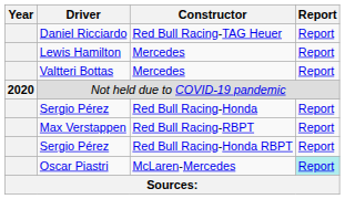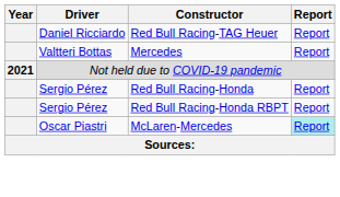 <table class="wikitable" style="font-size: 95%;">
 <tr>
 <th>Year</th>
 <th>Driver</th>
 <th>Constructor</th>
 <th>Report</th>
 </tr>
 <tr>
 <th></th>
 <td> <a href='#'>Daniel Ricciardo</a></td>
 <td><a href='#'>Red Bull Racing</a>-<a href='#'>TAG Heuer</a></td>
 <td><a href='#'>Report</a></td>
 </tr>
 <tr>
 <th></th>
-<td> <a href='#'>Lewis Hamilton</a></td>
-<td><a href='#'>Mercedes</a></td>
-<td><a href='#'>Report</a></td>
-</tr>
-<tr>
-<th></th>
 <td> <a href='#'>Valtteri Bottas</a></td>
 <td><a href='#'>Mercedes</a></td>
 <td><a href='#'>Report</a></td>
 </tr>
 <tr style="background:#ddd;">
-<th>2020</th>
+<th>2021</th>
 <td colspan="3" align="center"><em>Not held due to <a href='#'>COVID-19 pandemic</a></em></td>
 </tr>
 <tr>
 <th></th>
 <td> <a href='#'>Sergio Pérez</a></td>
 <td><a href='#'>Red Bull Racing</a>-<a href='#'>Honda</a></td>
-<td><a href='#'>Report</a></td>
-</tr>
-<tr>
-<th></th>
-<td> <a href='#'>Max Verstappen</a></td>
-<td><a href='#'>Red Bull Racing</a>-<a href='#'>RBPT</a></td>
 <td><a href='#'>Report</a></td>
 </tr>
 <tr>
 <th></th>
 <td> <a href='#'>Sergio Pérez</a></td>
 <td><a href='#'>Red Bull Racing</a>-<a href='#'>Honda RBPT</a></td>
 <td><a href='#'>Report</a></td>
 </tr>
 <tr>
 <th></th>
 <td> <a href='#'>Oscar Piastri</a></td>
 <td><a href='#'>McLaren</a>-<a href='#'>Mercedes</a></td>
 <td style="background: paleturquoise;"><a href='#'>Report</a></td>
 </tr>
 <tr>
 <th colspan=4>Sources:</th>
 </tr>
 </table>
